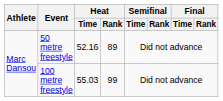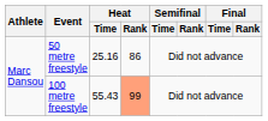 <table class="wikitable" style="text-align:center; font-size:90%; width:50%;">
 <tr>
 <th rowspan="2">Athlete</th>
 <th rowspan="2">Event</th>
 <th colspan="2">Heat</th>
 <th colspan="2">Semifinal</th>
 <th colspan="2">Final</th>
 </tr>
 <tr style="font-size:95%">
 <th>Time</th>
 <th>Rank</th>
 <th>Time</th>
 <th>Rank</th>
 <th>Time</th>
 <th>Rank</th>
 </tr>
 <tr>
 <td align=left rowspan=2><a href='#'>Marc Dansou</a></td>
 <td align=left><a href='#'>50 metre freestyle</a></td>
-<td>52.16</td>
-<td>89</td>
+<td>25.16</td>
+<td>86</td>
 <td colspan=4>Did not advance</td>
 </tr>
 <tr>
 <td align=left><a href='#'>100 metre freestyle</a></td>
-<td>55.03</td>
-<td>99</td>
+<td>55.43</td>
+<td style="background: lightsalmon;">99</td>
 <td colspan=4>Did not advance</td>
 </tr>
 </table>
